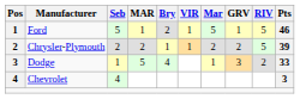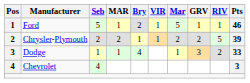 <table class="wikitable" style="font-size: 85%; text-align: center;">
 <tr valign="top">
 <th valign="middle">Pos </th>
 <th valign="middle">Manufacturer </th>
 <th><a href='#'>Seb</a></th>
 <th>MAR</th>
 <th><a href='#'>Bry</a></th>
 <th><a href='#'>VIR</a></th>
 <th><a href='#'>Mar</a></th>
 <th>GRV</th>
 <th><a href='#'>RIV</a></th>
 <th valign="middle">Pts </th>
 </tr>
 <tr>
 <th>1</th>
 <td align=left><a href='#'>Ford</a></td>
 <td style="background:#DFFFDF;">5</td>
 <td style="background:#FFFFBF;">1</td>
 <td style="background:#DFDFDF;">2</td>
 <td style="background:#FFFFBF;">1</td>
 <td style="background:#DFFFDF;">5</td>
 <td style="background:#FFFFBF;">1</td>
-<td style="background:#FFFFBF;">5</td>
+<td style="background:#FFFFBF;">1</td>
 <th>46</th>
 </tr>
 <tr>
 <th>2</th>
 <td align=left><a href='#'>Chrysler</a>-<a href='#'>Plymouth</a></td>
 <td style="background:#DFDFDF;">2</td>
 <td style="background:#DFDFDF;">2</td>
 <td style="background:#FFFFBF;">1</td>
 <td style="background:#FFDF9F;">1</td>
 <td style="background:#DFDFDF;">2</td>
 <td style="background:#DFDFDF;">2</td>
 <td style="background:#DFFFDF;">5</td>
 <th>39</th>
 </tr>
 <tr>
 <th>3</th>
 <td align=left><a href='#'>Dodge</a></td>
 <td style="background:#FFFFBF;">1</td>
-<td style="background:#DFFFDF;">5</td>
+<td style="background:#DFFFDF;">1</td>
 <td style="background:#DFFFDF;">4</td>
 <td style="background:#FFFFFF;"></td>
 <td style="background:#FFFFBF;">1</td>
 <td style="background:#FFDF9F;">3</td>
 <td style="background:#DFDFDF;">2</td>
 <th>33</th>
 </tr>
 <tr>
 <th>4</th>
 <td align=left><a href='#'>Chevrolet</a></td>
 <td style="background:#DFFFDF;">4</td>
 <td style="background:#FFFFFF;"></td>
 <td style="background:#FFFFFF;"></td>
 <td style="background:#FFFFFF;"></td>
 <td style="background:#FFFFFF;"></td>
 <td style="background:#FFFFFF;"></td>
 <td style="background:#FFFFFF;"></td>
 <th>3</th>
 </tr>
 <tr>
 <td style="text-align:center;" colspan=10></td>
 </tr>
 </table>
